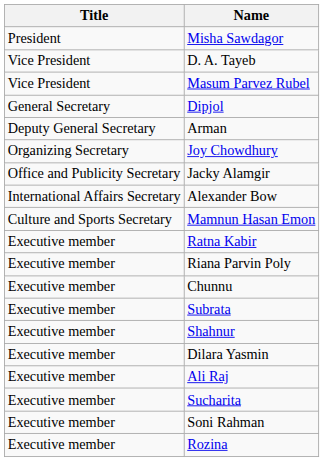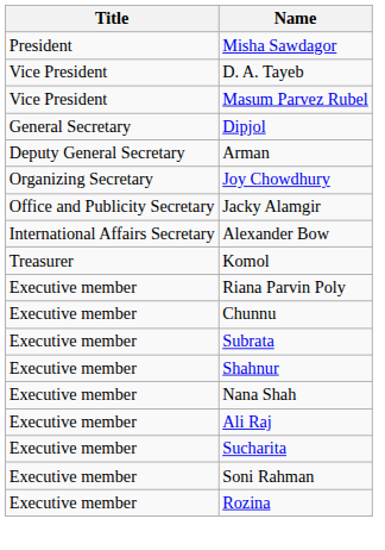 <table class="wikitable sortable">
 <tr>
 <th>Title</th>
 <th>Name</th>
 </tr>
 <tr>
 <td>President</td>
 <td><a href='#'>Misha Sawdagor</a></td>
 </tr>
 <tr>
 <td>Vice President</td>
 <td>D. A. Tayeb</td>
 </tr>
 <tr>
 <td>Vice President</td>
 <td><a href='#'>Masum Parvez Rubel</a></td>
 </tr>
 <tr>
 <td>General Secretary</td>
 <td><a href='#'>Dipjol</a></td>
 </tr>
 <tr>
 <td>Deputy General Secretary</td>
 <td>Arman</td>
 </tr>
 <tr>
 <td>Organizing Secretary</td>
 <td><a href='#'>Joy Chowdhury</a></td>
 </tr>
 <tr>
 <td>Office and Publicity Secretary</td>
 <td>Jacky Alamgir</td>
 </tr>
 <tr>
 <td>International Affairs Secretary</td>
 <td>Alexander Bow</td>
 </tr>
 <tr>
-<td>Culture and Sports Secretary</td>
-<td><a href='#'>Mamnun Hasan Emon</a></td>
-</tr>
-<tr>
-<td>Executive member</td>
-<td><a href='#'>Ratna Kabir</a></td>
+<td>Treasurer</td>
+<td>Komol</td>
 </tr>
 <tr>
 <td>Executive member</td>
 <td>Riana Parvin Poly</td>
 </tr>
 <tr>
 <td>Executive member</td>
 <td>Chunnu</td>
 </tr>
 <tr>
 <td>Executive member</td>
 <td><a href='#'>Subrata</a></td>
 </tr>
 <tr>
 <td>Executive member</td>
 <td><a href='#'>Shahnur</a></td>
 </tr>
 <tr>
 <td>Executive member</td>
-<td>Dilara Yasmin</td>
+<td>Nana Shah</td>
 </tr>
 <tr>
 <td>Executive member</td>
 <td><a href='#'>Ali Raj</a></td>
 </tr>
 <tr>
 <td>Executive member</td>
 <td><a href='#'>Sucharita</a></td>
 </tr>
 <tr>
 <td>Executive member</td>
 <td>Soni Rahman</td>
 </tr>
 <tr>
 <td>Executive member</td>
 <td><a href='#'>Rozina</a></td>
 </tr>
 </table>
